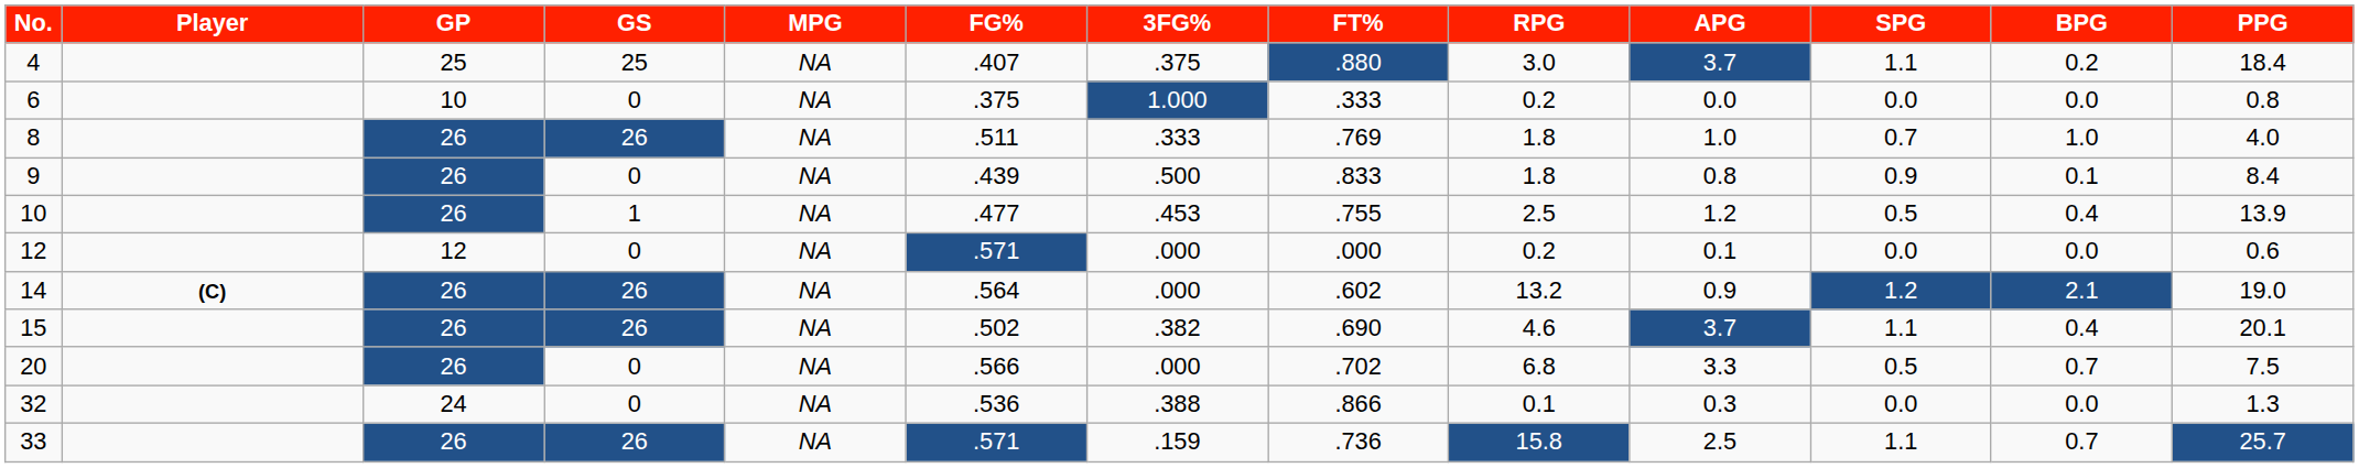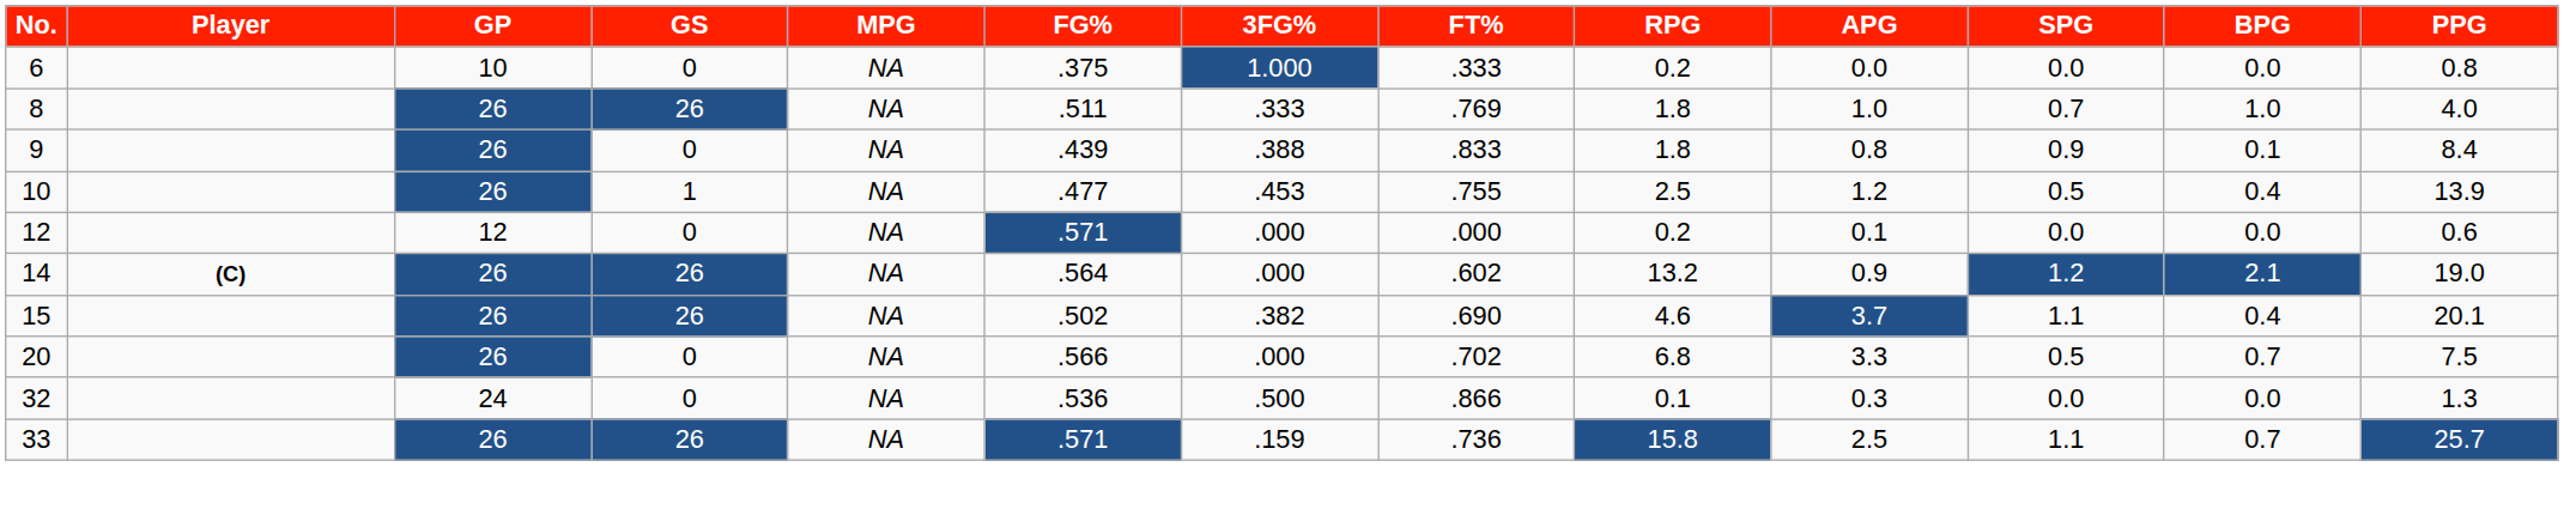 <table class="wikitable sortable">
 <tr>
 <th style="background:#ff2000; color:#ffffff" width="1%">No.</th>
 <th style="background:#ff2000; color:#ffffff" width="10%">Player</th>
 <th style="background:#ff2000; color:#ffffff" width="6%">GP</th>
 <th style="background:#ff2000; color:#ffffff" width="6%">GS</th>
 <th style="background:#ff2000; color:#ffffff" width="6%">MPG</th>
 <th style="background:#ff2000; color:#ffffff" width="6%">FG%</th>
 <th style="background:#ff2000; color:#ffffff" width="6%">3FG%</th>
 <th style="background:#ff2000; color:#ffffff" width="6%">FT%</th>
 <th style="background:#ff2000; color:#ffffff" width="6%">RPG</th>
 <th style="background:#ff2000; color:#ffffff" width="6%">APG</th>
 <th style="background:#ff2000; color:#ffffff" width="6%">SPG</th>
 <th style="background:#ff2000; color:#ffffff" width="6%">BPG</th>
 <th style="background:#ff2000; color:#ffffff" width="6%">PPG</th>
-</tr>
-<tr style="text-align:center;" bgcolor="">
-<td>4</td>
-<td></td>
-<td>25</td>
-<td>25</td>
-<td><em>NA</em></td>
-<td>.407</td>
-<td>.375</td>
-<td style="background:#225189; color:white">.880</td>
-<td>3.0</td>
-<td style="background:#225189; color:white">3.7</td>
-<td>1.1</td>
-<td>0.2</td>
-<td>18.4</td>
 </tr>
 <tr style="text-align:center;" bgcolor="">
 <td>6</td>
 <td></td>
 <td>10</td>
 <td>0</td>
 <td><em>NA</em></td>
 <td>.375</td>
 <td style="background:#225189; color:white">1.000</td>
 <td>.333</td>
 <td>0.2</td>
 <td>0.0</td>
 <td>0.0</td>
 <td>0.0</td>
 <td>0.8</td>
 </tr>
 <tr style="text-align:center;" bgcolor="">
 <td>8</td>
 <td></td>
 <td style="background:#225189; color:white">26</td>
 <td style="background:#225189; color:white">26</td>
 <td><em>NA</em></td>
 <td>.511</td>
 <td>.333</td>
 <td>.769</td>
 <td>1.8</td>
 <td>1.0</td>
 <td>0.7</td>
 <td>1.0</td>
 <td>4.0</td>
 </tr>
 <tr style="text-align:center;" bgcolor="">
 <td>9</td>
 <td></td>
 <td style="background:#225189; color:white">26</td>
 <td>0</td>
 <td><em>NA</em></td>
 <td>.439</td>
-<td>.500</td>
+<td>.388</td>
 <td>.833</td>
 <td>1.8</td>
 <td>0.8</td>
 <td>0.9</td>
 <td>0.1</td>
 <td>8.4</td>
 </tr>
 <tr style="text-align:center;" bgcolor="">
 <td>10</td>
 <td></td>
 <td style="background:#225189; color:white">26</td>
 <td>1</td>
 <td><em>NA</em></td>
 <td>.477</td>
 <td>.453</td>
 <td>.755</td>
 <td>2.5</td>
 <td>1.2</td>
 <td>0.5</td>
 <td>0.4</td>
 <td>13.9</td>
 </tr>
 <tr style="text-align:center;" bgcolor="">
 <td>12</td>
 <td></td>
 <td>12</td>
 <td>0</td>
 <td><em>NA</em></td>
 <td style="background:#225189; color:white">.571</td>
 <td>.000</td>
 <td>.000</td>
 <td>0.2</td>
 <td>0.1</td>
 <td>0.0</td>
 <td>0.0</td>
 <td>0.6</td>
 </tr>
 <tr style="text-align:center;" bgcolor="">
 <td>14</td>
 <td> <small><strong>(C)</strong></small></td>
 <td style="background:#225189; color:white">26</td>
 <td style="background:#225189; color:white">26</td>
 <td><em>NA</em></td>
 <td>.564</td>
 <td>.000</td>
 <td>.602</td>
 <td>13.2</td>
 <td>0.9</td>
 <td style="background:#225189; color:white">1.2</td>
 <td style="background:#225189; color:white">2.1</td>
 <td>19.0</td>
 </tr>
 <tr style="text-align:center;" bgcolor="">
 <td>15</td>
 <td></td>
 <td style="background:#225189; color:white">26</td>
 <td style="background:#225189; color:white">26</td>
 <td><em>NA</em></td>
 <td>.502</td>
 <td>.382</td>
 <td>.690</td>
 <td>4.6</td>
 <td style="background:#225189; color:white">3.7</td>
 <td>1.1</td>
 <td>0.4</td>
 <td>20.1</td>
 </tr>
 <tr style="text-align:center;" bgcolor="">
 <td>20</td>
 <td></td>
 <td style="background:#225189; color:white">26</td>
 <td>0</td>
 <td><em>NA</em></td>
 <td>.566</td>
 <td>.000</td>
 <td>.702</td>
 <td>6.8</td>
 <td>3.3</td>
 <td>0.5</td>
 <td>0.7</td>
 <td>7.5</td>
 </tr>
 <tr style="text-align:center;" bgcolor="">
 <td>32</td>
 <td></td>
 <td>24</td>
 <td>0</td>
 <td><em>NA</em></td>
 <td>.536</td>
-<td>.388</td>
+<td>.500</td>
 <td>.866</td>
 <td>0.1</td>
 <td>0.3</td>
 <td>0.0</td>
 <td>0.0</td>
 <td>1.3</td>
 </tr>
 <tr style="text-align:center;" bgcolor="">
 <td>33</td>
 <td></td>
 <td style="background:#225189; color:white">26</td>
 <td style="background:#225189; color:white">26</td>
 <td><em>NA</em></td>
 <td style="background:#225189; color:white">.571</td>
 <td>.159</td>
 <td>.736</td>
 <td style="background:#225189; color:white">15.8</td>
 <td>2.5</td>
 <td>1.1</td>
 <td>0.7</td>
 <td style="background:#225189; color:white">25.7</td>
 </tr>
 </table>
